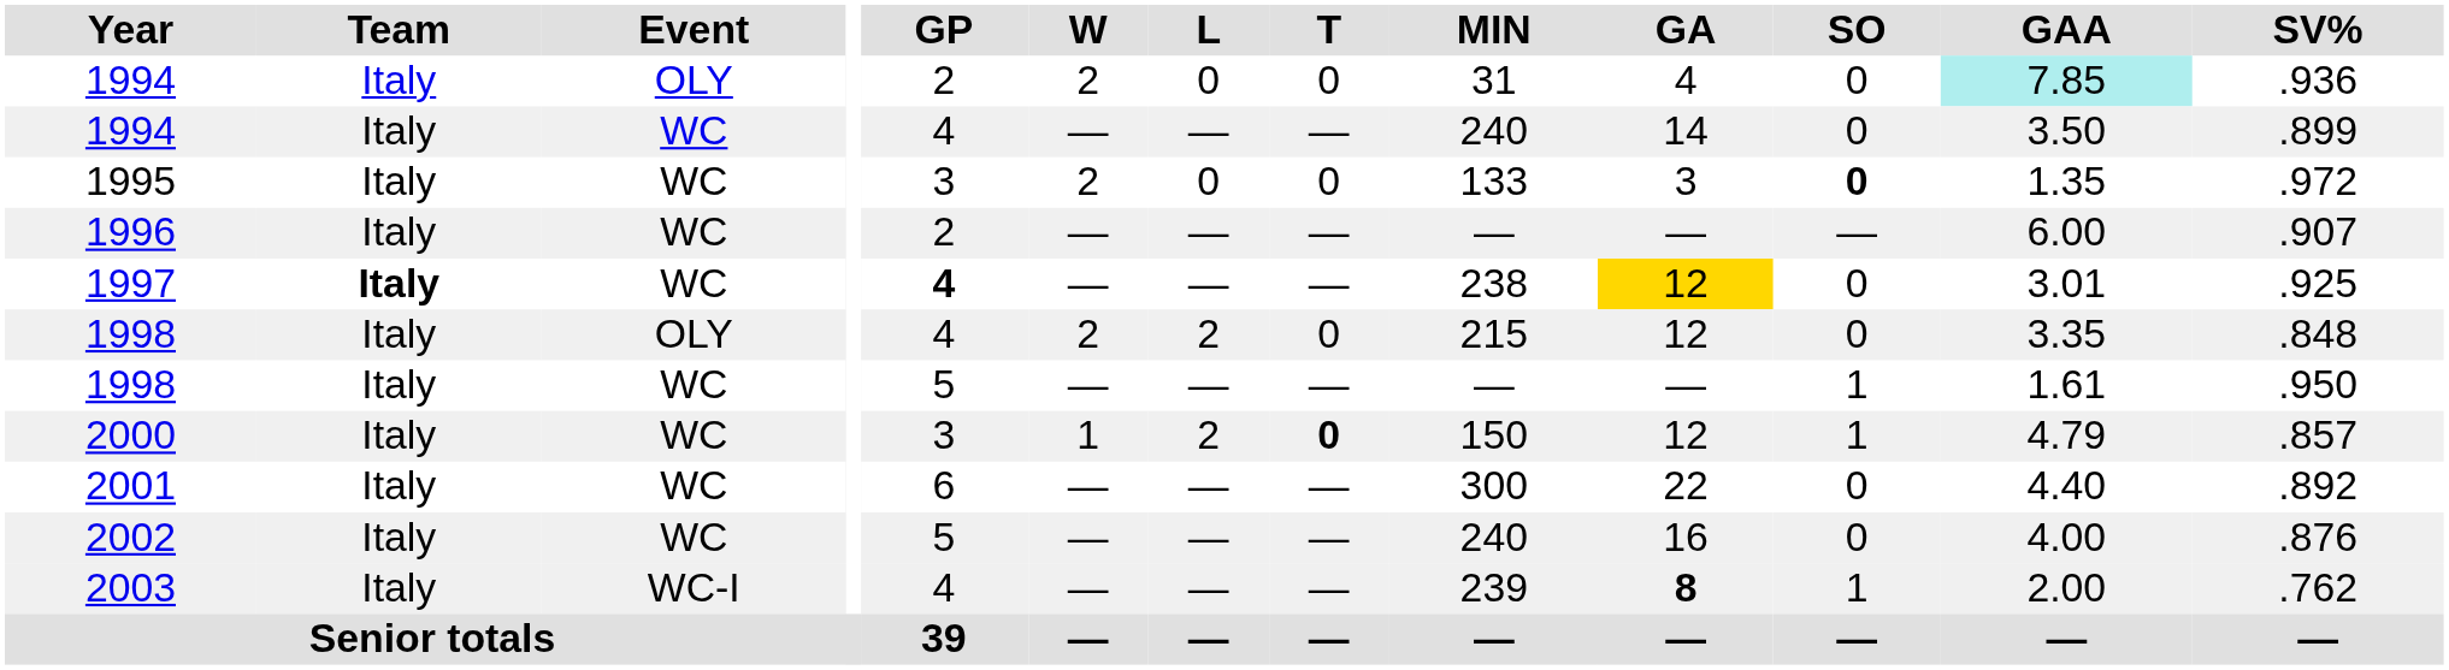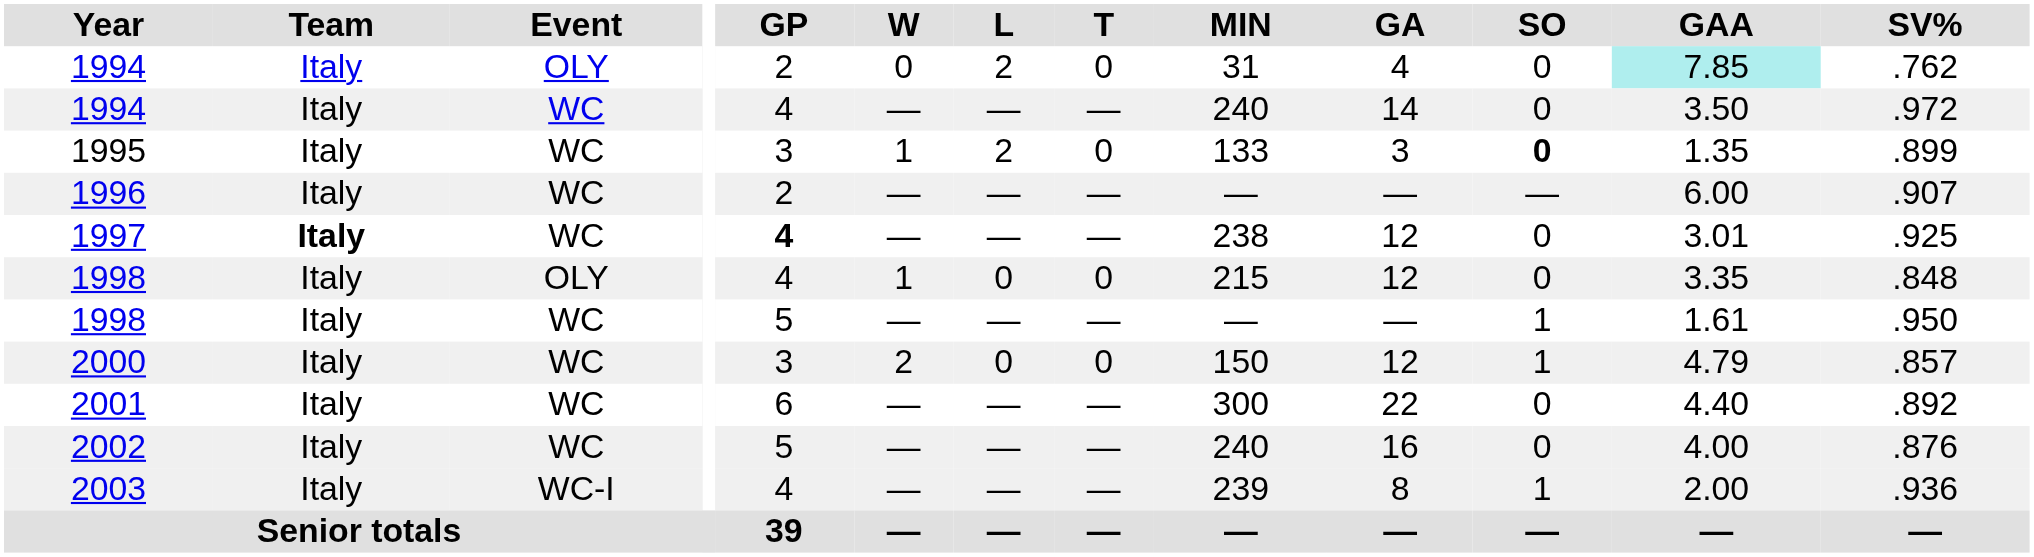 <table border="0" cellpadding="1" cellspacing="0" ID="Table3" style="text-align:center; width:60em">
 <tr ALIGN="center" bgcolor="#e0e0e0">
 <th>Year</th>
 <th>Team</th>
 <th>Event</th>
 <th rowspan="99" bgcolor="#ffffff"></th>
 <th>GP</th>
 <th>W</th>
 <th>L</th>
 <th>T</th>
 <th>MIN</th>
 <th>GA</th>
 <th>SO</th>
 <th>GAA</th>
 <th>SV%</th>
 </tr>
 <tr>
 <td><a href='#'>1994</a></td>
 <td><a href='#'>Italy</a></td>
 <td><a href='#'>OLY</a></td>
 <td>2</td>
+<td>0</td>
 <td>2</td>
-<td>0</td>
 <td>0</td>
 <td>31</td>
 <td>4</td>
 <td>0</td>
 <td style="background: paleturquoise;">7.85</td>
-<td>.936</td>
+<td>.762</td>
 </tr>
 <tr bgcolor="#f0f0f0">
 <td><a href='#'>1994</a></td>
 <td>Italy</td>
 <td><a href='#'>WC</a></td>
 <td>4</td>
 <td>—</td>
 <td>—</td>
 <td>—</td>
 <td>240</td>
 <td>14</td>
 <td>0</td>
 <td>3.50</td>
-<td>.899</td>
+<td>.972</td>
 </tr>
 <tr>
 <td>1995</td>
 <td>Italy</td>
 <td>WC</td>
 <td>3</td>
+<td>1</td>
 <td>2</td>
-<td>0</td>
 <td>0</td>
 <td>133</td>
 <td>3</td>
 <td><strong>0</strong></td>
 <td>1.35</td>
-<td>.972</td>
+<td>.899</td>
 </tr>
 <tr bgcolor="#f0f0f0">
 <td><a href='#'>1996</a></td>
 <td>Italy</td>
 <td>WC</td>
 <td>2</td>
 <td>—</td>
 <td>—</td>
 <td>—</td>
 <td>—</td>
 <td>—</td>
 <td>—</td>
 <td>6.00</td>
 <td>.907</td>
 </tr>
 <tr>
 <td><a href='#'>1997</a></td>
 <td><strong>Italy</strong></td>
 <td>WC</td>
 <td><strong>4</strong></td>
 <td>—</td>
 <td>—</td>
 <td>—</td>
 <td>238</td>
-<td style="background: gold;">12</td>
+<td>12</td>
 <td>0</td>
 <td>3.01</td>
 <td>.925</td>
 </tr>
 <tr bgcolor="#f0f0f0">
 <td><a href='#'>1998</a></td>
 <td>Italy</td>
 <td>OLY</td>
 <td>4</td>
-<td>2</td>
-<td>2</td>
+<td>1</td>
+<td>0</td>
 <td>0</td>
 <td>215</td>
 <td>12</td>
 <td>0</td>
 <td>3.35</td>
 <td>.848</td>
 </tr>
 <tr>
 <td><a href='#'>1998</a></td>
 <td>Italy</td>
 <td>WC</td>
 <td>5</td>
 <td>—</td>
 <td>—</td>
 <td>—</td>
 <td>—</td>
 <td>—</td>
 <td>1</td>
 <td>1.61</td>
 <td>.950</td>
 </tr>
 <tr bgcolor="#f0f0f0">
 <td><a href='#'>2000</a></td>
 <td>Italy</td>
 <td>WC</td>
 <td>3</td>
-<td>1</td>
 <td>2</td>
-<td><strong>0</strong></td>
+<td>0</td>
+<td>0</td>
 <td>150</td>
 <td>12</td>
 <td>1</td>
 <td>4.79</td>
 <td>.857</td>
 </tr>
 <tr>
 <td><a href='#'>2001</a></td>
 <td>Italy</td>
 <td>WC</td>
 <td>6</td>
 <td>—</td>
 <td>—</td>
 <td>—</td>
 <td>300</td>
 <td>22</td>
 <td>0</td>
 <td>4.40</td>
 <td>.892</td>
 </tr>
 <tr bgcolor="#f0f0f0">
 <td><a href='#'>2002</a></td>
 <td>Italy</td>
 <td>WC</td>
 <td>5</td>
 <td>—</td>
 <td>—</td>
 <td>—</td>
 <td>240</td>
 <td>16</td>
 <td>0</td>
 <td>4.00</td>
 <td>.876</td>
 </tr>
 <tr bgcolor="#f0f0f0">
 <td><a href='#'>2003</a></td>
 <td>Italy</td>
 <td>WC-I</td>
 <td>4</td>
 <td>—</td>
 <td>—</td>
 <td>—</td>
 <td>239</td>
-<td><strong>8</strong></td>
+<td>8</td>
 <td>1</td>
 <td>2.00</td>
-<td>.762</td>
+<td>.936</td>
 </tr>
 <tr bgcolor="#e0e0e0">
 <th colspan=4>Senior totals</th>
 <th>39</th>
 <th>—</th>
 <th>—</th>
 <th>—</th>
 <th>—</th>
 <th>—</th>
 <th>—</th>
 <th>—</th>
 <th>—</th>
 </tr>
 </table>
